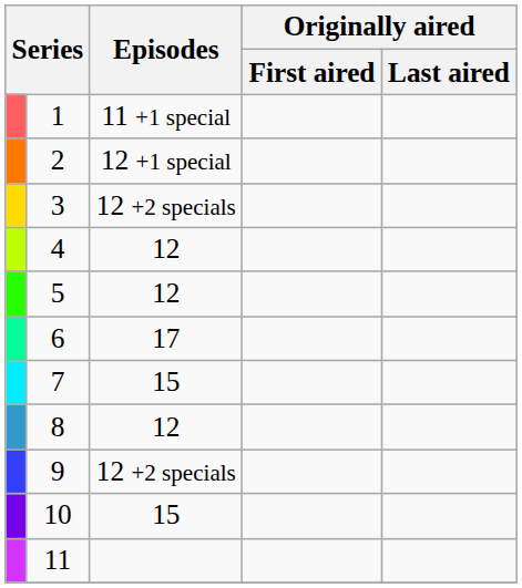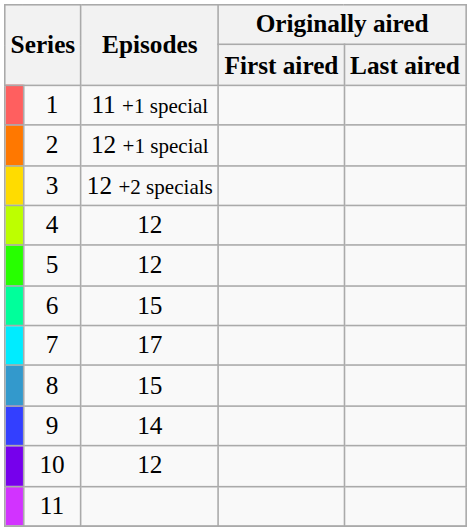 <table class="wikitable plainrowheaders" style="text-align:center;">
 <tr>
 <th colspan="2" rowspan="2">Series</th>
 <th rowspan="2">Episodes</th>
 <th colspan="2">Originally aired</th>
 </tr>
 <tr>
 <th>First aired</th>
 <th>Last aired</th>
 </tr>
 <tr>
 <td style="background:#FF5F5F;"></td>
 <td>1</td>
 <td>11 <small>+1 special</small></td>
 <td></td>
 <td></td>
 </tr>
 <tr>
 <td style="background:#FF7800;"></td>
 <td>2</td>
 <td>12 <small>+1 special</small></td>
 <td></td>
 <td></td>
 </tr>
 <tr>
 <td style="background:#FFDC00;"></td>
 <td>3</td>
 <td>12 <small>+2 specials</small></td>
 <td></td>
 <td></td>
 </tr>
 <tr>
 <td style="background:#BDFF00;"></td>
 <td>4</td>
 <td>12</td>
 <td></td>
 <td></td>
 </tr>
 <tr>
 <td style="background:#27FF00;"></td>
 <td>5</td>
 <td>12</td>
 <td></td>
 <td></td>
 </tr>
 <tr>
 <td style="background:#00FF9B;"></td>
 <td>6</td>
-<td>17</td>
+<td>15</td>
 <td></td>
 <td></td>
 </tr>
 <tr>
 <td style="background:#00ECFF;"></td>
 <td>7</td>
-<td>15</td>
+<td>17</td>
 <td></td>
 <td></td>
 </tr>
 <tr>
 <td style="background:#3399CC;"></td>
 <td>8</td>
-<td>12</td>
+<td>15</td>
 <td></td>
 <td></td>
 </tr>
 <tr>
 <td style="background:#333FFF;"></td>
 <td>9</td>
-<td>12 <small>+2 specials</small></td>
+<td>14</td>
 <td></td>
 <td></td>
 </tr>
 <tr>
 <td style="background:#7600EC;"></td>
 <td>10</td>
-<td>15</td>
+<td>12</td>
 <td></td>
 <td></td>
 </tr>
 <tr>
 <td style="background:#D233FF;"></td>
 <td>11</td>
 <td></td>
 <td></td>
 <td></td>
 </tr>
 <tr>
 </tr>
 </table>
